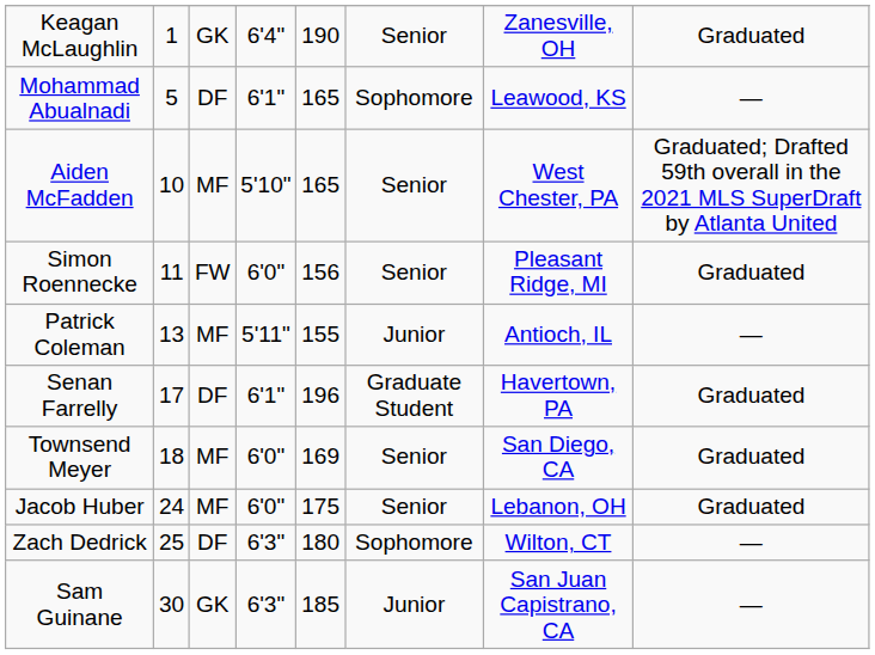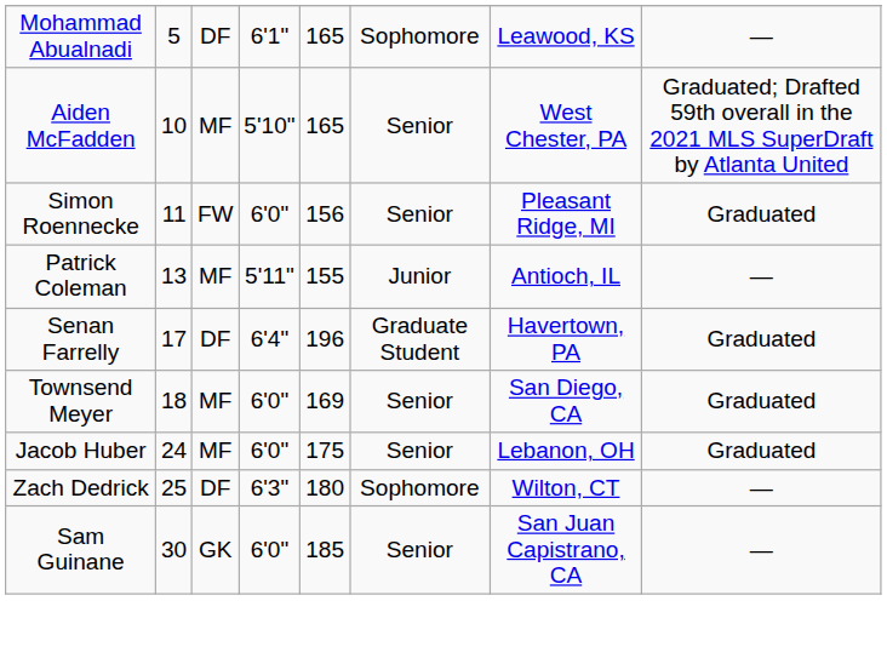 <table class="wikitable sortable" border="1" style="text-align: center;">
 <tr align=center>
-</tr>
-<tr>
-<td>Keagan McLaughlin</td>
-<td>1</td>
-<td>GK</td>
-<td>6'4"</td>
-<td>190</td>
-<td>Senior</td>
-<td><a href='#'>Zanesville, OH</a></td>
-<td>Graduated</td>
 </tr>
 <tr>
 <td><a href='#'>Mohammad Abualnadi</a></td>
 <td>5</td>
 <td>DF</td>
 <td>6'1"</td>
 <td>165</td>
 <td>Sophomore</td>
 <td><a href='#'>Leawood, KS</a></td>
 <td>—</td>
 </tr>
 <tr>
 <td><a href='#'>Aiden McFadden</a></td>
 <td>10</td>
 <td>MF</td>
 <td>5'10"</td>
 <td>165</td>
 <td>Senior</td>
 <td><a href='#'>West Chester, PA</a></td>
 <td>Graduated; Drafted 59th overall in the <a href='#'>2021 MLS SuperDraft</a> by <a href='#'>Atlanta United</a></td>
 </tr>
 <tr>
 <td>Simon Roennecke</td>
 <td>11</td>
 <td>FW</td>
 <td>6'0"</td>
 <td>156</td>
 <td>Senior</td>
 <td><a href='#'>Pleasant Ridge, MI</a></td>
 <td>Graduated</td>
 </tr>
 <tr>
 <td>Patrick Coleman</td>
 <td>13</td>
 <td>MF</td>
 <td>5'11"</td>
 <td>155</td>
 <td>Junior</td>
 <td><a href='#'>Antioch, IL</a></td>
 <td>—</td>
 </tr>
 <tr>
 <td>Senan Farrelly</td>
 <td>17</td>
 <td>DF</td>
-<td>6'1"</td>
+<td>6'4"</td>
 <td>196</td>
 <td>Graduate Student</td>
 <td><a href='#'>Havertown, PA</a></td>
 <td>Graduated</td>
 </tr>
 <tr>
 <td>Townsend Meyer</td>
 <td>18</td>
 <td>MF</td>
 <td>6'0"</td>
 <td>169</td>
 <td>Senior</td>
 <td><a href='#'>San Diego, CA</a></td>
 <td>Graduated</td>
 </tr>
 <tr>
 <td>Jacob Huber</td>
 <td>24</td>
 <td>MF</td>
 <td>6'0"</td>
 <td>175</td>
 <td>Senior</td>
 <td><a href='#'>Lebanon, OH</a></td>
 <td>Graduated</td>
 </tr>
 <tr>
 <td>Zach Dedrick</td>
 <td>25</td>
 <td>DF</td>
 <td>6'3"</td>
 <td>180</td>
 <td>Sophomore</td>
 <td><a href='#'>Wilton, CT</a></td>
 <td>—</td>
 </tr>
 <tr>
 <td>Sam Guinane</td>
 <td>30</td>
 <td>GK</td>
-<td>6'3"</td>
+<td>6'0"</td>
 <td>185</td>
-<td>Junior</td>
+<td>Senior</td>
 <td><a href='#'>San Juan Capistrano, CA</a></td>
 <td>—</td>
 </tr>
 </table>
